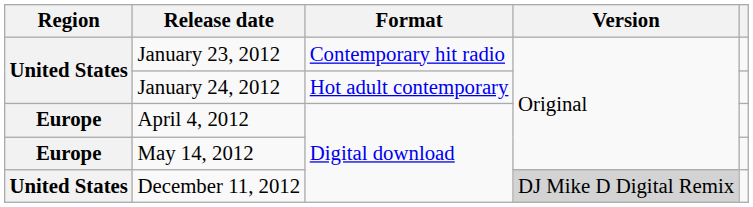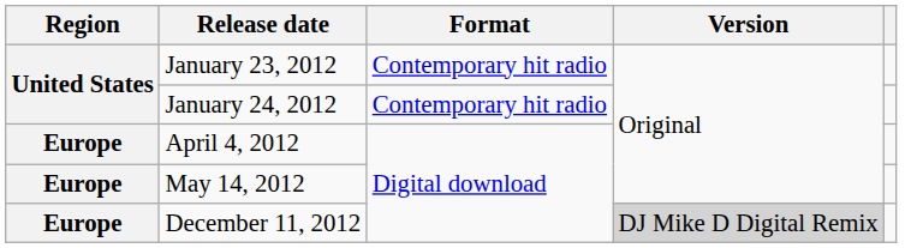 <table class="wikitable plainrowheaders">
 <tr>
 <th scope="col">Region</th>
 <th scope="col">Release date</th>
 <th scope="col">Format</th>
 <th scope="col">Version</th>
 <th scope="col"></th>
 </tr>
 <tr>
 <th scope="row" rowspan="2">United States</th>
 <td>January 23, 2012</td>
 <td><a href='#'>Contemporary hit radio</a></td>
 <td rowspan="4">Original</td>
 <td style="text-align:center;"></td>
 </tr>
 <tr>
 <td>January 24, 2012</td>
-<td><a href='#'>Hot adult contemporary</a></td>
+<td><a href='#'>Contemporary hit radio</a></td>
 <td style="text-align:center;"></td>
 </tr>
 <tr>
 <th scope="row">Europe</th>
 <td>April 4, 2012</td>
 <td rowspan="3"><a href='#'>Digital download</a></td>
 <td style="text-align:center;"></td>
 </tr>
 <tr>
 <th scope="row">Europe</th>
 <td>May 14, 2012</td>
 <td style="text-align:center;"></td>
 </tr>
 <tr>
-<th scope="row">United States</th>
+<th scope="row">Europe</th>
 <td>December 11, 2012</td>
 <td style="background: lightgrey;">DJ Mike D Digital Remix</td>
 <td style="text-align:center;"></td>
 </tr>
 </table>
